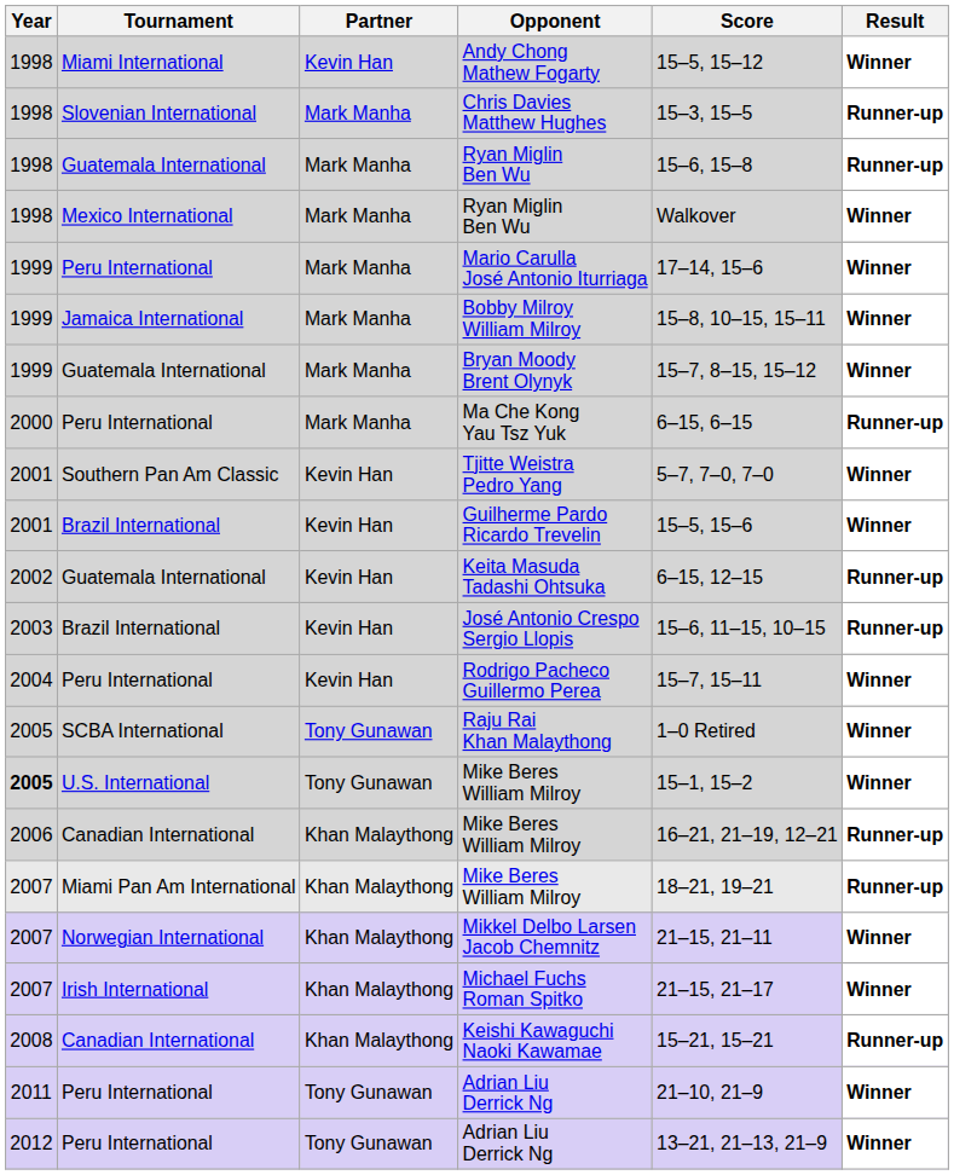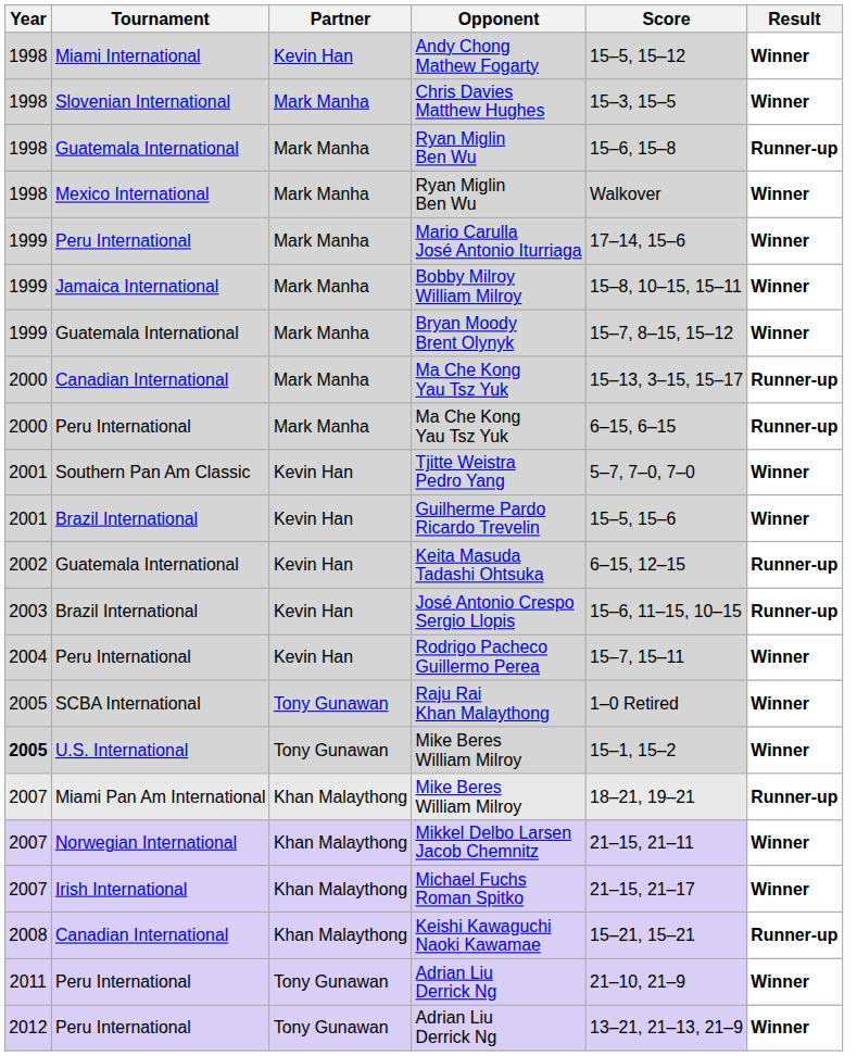 <table class="sortable wikitable" style="font-size: 90%;">
 <tr>
 <th>Year</th>
 <th>Tournament</th>
 <th>Partner</th>
 <th>Opponent</th>
 <th>Score</th>
 <th>Result</th>
 </tr>
 <tr style="background:#D5D5D5">
 <td align="center">1998</td>
 <td align="left"><a href='#'>Miami International</a></td>
 <td align="left"> <a href='#'>Kevin Han</a></td>
 <td align="left"> <a href='#'>Andy Chong</a><br> <a href='#'>Mathew Fogarty</a></td>
 <td align="left">15–5, 15–12</td>
 <td style="text-align:left; background:white"> <strong>Winner</strong></td>
 </tr>
 <tr style="background:#D5D5D5">
 <td align="center">1998</td>
 <td align="left"><a href='#'>Slovenian International</a></td>
 <td align="left"> <a href='#'>Mark Manha</a></td>
 <td align="left"> <a href='#'>Chris Davies</a><br> <a href='#'>Matthew Hughes</a></td>
 <td align="left">15–3, 15–5</td>
-<td style="text-align:left; background:white"> <strong>Runner-up</strong></td>
+<td style="text-align:left; background:white"> <strong>Winner</strong></td>
 </tr>
 <tr style="background:#D5D5D5">
 <td align="center">1998</td>
 <td align="left"><a href='#'>Guatemala International</a></td>
 <td align="left"> Mark Manha</td>
 <td align="left"> <a href='#'>Ryan Miglin</a><br> <a href='#'>Ben Wu</a></td>
 <td align="left">15–6, 15–8</td>
 <td style="text-align:left; background:white"> <strong>Runner-up</strong></td>
 </tr>
 <tr style="background:#D5D5D5">
 <td align="center">1998</td>
 <td align="left"><a href='#'>Mexico International</a></td>
 <td align="left"> Mark Manha</td>
 <td align="left"> Ryan Miglin<br> Ben Wu</td>
 <td align="left">Walkover</td>
 <td style="text-align:left; background:white"> <strong>Winner</strong></td>
 </tr>
 <tr style="background:#D5D5D5">
 <td align="center">1999</td>
 <td align="left"><a href='#'>Peru International</a></td>
 <td align="left"> Mark Manha</td>
 <td align="left"> <a href='#'>Mario Carulla</a><br> <a href='#'>José Antonio Iturriaga</a></td>
 <td align="left">17–14, 15–6</td>
 <td style="text-align:left; background:white"> <strong>Winner</strong></td>
 </tr>
 <tr style="background:#D5D5D5">
 <td align="center">1999</td>
 <td align="left"><a href='#'>Jamaica International</a></td>
 <td align="left"> Mark Manha</td>
 <td align="left"> <a href='#'>Bobby Milroy</a><br> <a href='#'>William Milroy</a></td>
 <td align="left">15–8, 10–15, 15–11</td>
 <td style="text-align:left; background:white"> <strong>Winner</strong></td>
 </tr>
 <tr style="background:#D5D5D5">
 <td align="center">1999</td>
 <td align="left">Guatemala International</td>
 <td align="left"> Mark Manha</td>
 <td align="left"> <a href='#'>Bryan Moody</a><br> <a href='#'>Brent Olynyk</a></td>
 <td align="left">15–7, 8–15, 15–12</td>
 <td style="text-align:left; background:white"> <strong>Winner</strong></td>
+</tr>
+<tr style="background:#D5D5D5">
+<td align="center">2000</td>
+<td align="left"><a href='#'>Canadian International</a></td>
+<td align="left"> Mark Manha</td>
+<td align="left"> <a href='#'>Ma Che Kong</a><br> <a href='#'>Yau Tsz Yuk</a></td>
+<td align="left">15–13, 3–15, 15–17</td>
+<td style="text-align:left; background:white"> <strong>Runner-up</strong></td>
 </tr>
 <tr style="background:#D5D5D5">
 <td align="center">2000</td>
 <td align="left">Peru International</td>
 <td align="left"> Mark Manha</td>
 <td align="left"> Ma Che Kong<br> Yau Tsz Yuk</td>
 <td align="left">6–15, 6–15</td>
 <td style="text-align:left; background:white"> <strong>Runner-up</strong></td>
 </tr>
 <tr style="background:#D5D5D5">
 <td align="center">2001</td>
 <td align="left">Southern Pan Am Classic</td>
 <td align="left"> Kevin Han</td>
 <td align="left"> <a href='#'>Tjitte Weistra</a><br> <a href='#'>Pedro Yang</a></td>
 <td align="left">5–7, 7–0, 7–0</td>
 <td style="text-align:left; background:white"> <strong>Winner</strong></td>
 </tr>
 <tr style="background:#D5D5D5">
 <td align="center">2001</td>
 <td align="left"><a href='#'>Brazil International</a></td>
 <td align="left"> Kevin Han</td>
 <td align="left"> <a href='#'>Guilherme Pardo</a><br> <a href='#'>Ricardo Trevelin</a></td>
 <td align="left">15–5, 15–6</td>
 <td style="text-align:left; background:white"> <strong>Winner</strong></td>
 </tr>
 <tr style="background:#D5D5D5">
 <td align="center">2002</td>
 <td align="left">Guatemala International</td>
 <td align="left"> Kevin Han</td>
 <td align="left"> <a href='#'>Keita Masuda</a><br> <a href='#'>Tadashi Ohtsuka</a></td>
 <td align="left">6–15, 12–15</td>
 <td style="text-align:left; background:white"> <strong>Runner-up</strong></td>
 </tr>
 <tr style="background:#D5D5D5">
 <td align="center">2003</td>
 <td align="left">Brazil International</td>
 <td align="left"> Kevin Han</td>
 <td align="left"> <a href='#'>José Antonio Crespo</a><br> <a href='#'>Sergio Llopis</a></td>
 <td align="left">15–6, 11–15, 10–15</td>
 <td style="text-align:left; background:white"> <strong>Runner-up</strong></td>
 </tr>
 <tr style="background:#D5D5D5">
 <td align="center">2004</td>
 <td align="left">Peru International</td>
 <td align="left"> Kevin Han</td>
 <td align="left"> <a href='#'>Rodrigo Pacheco</a><br> <a href='#'>Guillermo Perea</a></td>
 <td align="left">15–7, 15–11</td>
 <td style="text-align:left; background:white"> <strong>Winner</strong></td>
 </tr>
 <tr style="background:#D5D5D5">
 <td align="center">2005</td>
 <td align="left">SCBA International</td>
 <td align="left"> <a href='#'>Tony Gunawan</a></td>
 <td align="left"> <a href='#'>Raju Rai</a><br> <a href='#'>Khan Malaythong</a></td>
 <td align="left">1–0 Retired</td>
 <td style="text-align:left; background:white"> <strong>Winner</strong></td>
 </tr>
 <tr style="background:#D5D5D5">
 <td align="center"><strong>2005</strong></td>
 <td align="left"><a href='#'>U.S. International</a></td>
 <td align="left"> Tony Gunawan</td>
 <td align="left"> Mike Beres<br> William Milroy</td>
 <td align="left">15–1, 15–2</td>
 <td style="text-align:left; background:white"> <strong>Winner</strong></td>
 </tr>
-<tr style="background:#D5D5D5">
-<td align="center">2006</td>
-<td align="left">Canadian International</td>
-<td align="left"> Khan Malaythong</td>
-<td align="left"> Mike Beres<br> William Milroy</td>
-<td align="left">16–21, 21–19, 12–21</td>
-<td style="text-align:left; background:white"> <strong>Runner-up</strong></td>
-</tr>
 <tr style="background:#E9E9E9">
 <td align="center">2007</td>
 <td align="left">Miami Pan Am International</td>
 <td align="left"> Khan Malaythong</td>
 <td align="left"> <a href='#'>Mike Beres</a><br> William Milroy</td>
 <td align="left">18–21, 19–21</td>
 <td style="text-align:left; background:white"> <strong>Runner-up</strong></td>
 </tr>
 <tr style="background:#D8CEF6">
 <td align="center">2007</td>
 <td align="left"><a href='#'>Norwegian International</a></td>
 <td align="left"> Khan Malaythong</td>
 <td align="left"> <a href='#'>Mikkel Delbo Larsen</a><br> <a href='#'>Jacob Chemnitz</a></td>
 <td align="left">21–15, 21–11</td>
 <td style="text-align:left; background:white"> <strong>Winner</strong></td>
 </tr>
 <tr style="background:#D8CEF6">
 <td align="center">2007</td>
 <td align="left"><a href='#'>Irish International</a></td>
 <td align="left"> Khan Malaythong</td>
 <td align="left"> <a href='#'>Michael Fuchs</a><br> <a href='#'>Roman Spitko</a></td>
 <td align="left">21–15, 21–17</td>
 <td style="text-align:left; background:white"> <strong>Winner</strong></td>
 </tr>
 <tr style="background:#D8CEF6">
 <td align="center">2008</td>
 <td align="left"><a href='#'>Canadian International</a></td>
 <td align="left"> Khan Malaythong</td>
 <td align="left"> <a href='#'>Keishi Kawaguchi</a><br> <a href='#'>Naoki Kawamae</a></td>
 <td align="left">15–21, 15–21</td>
 <td style="text-align:left; background:white"> <strong>Runner-up</strong></td>
 </tr>
 <tr style="background:#D8CEF6">
 <td align="center">2011</td>
 <td align="left">Peru International</td>
 <td align="left"> Tony Gunawan</td>
 <td align="left"> <a href='#'>Adrian Liu</a><br> <a href='#'>Derrick Ng</a></td>
 <td align="left">21–10, 21–9</td>
 <td style="text-align:left; background:white"> <strong>Winner</strong></td>
 </tr>
 <tr style="background:#D8CEF6">
 <td align="center">2012</td>
 <td align="left">Peru International</td>
 <td align="left"> Tony Gunawan</td>
 <td align="left"> Adrian Liu<br> Derrick Ng</td>
 <td align="left">13–21, 21–13, 21–9</td>
 <td style="text-align:left; background:white"> <strong>Winner</strong></td>
 </tr>
 </table>
